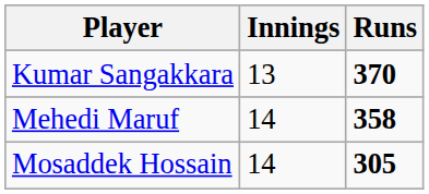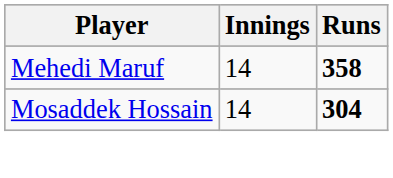 <table class="wikitable">
 <tr>
 <th>Player</th>
 <th>Innings</th>
 <th>Runs</th>
-</tr>
-<tr>
-<td><a href='#'>Kumar Sangakkara</a></td>
-<td>13</td>
-<td><strong>370</strong></td>
 </tr>
 <tr>
 <td><a href='#'>Mehedi Maruf</a></td>
 <td>14</td>
 <td><strong>358</strong></td>
 </tr>
 <tr>
 <td><a href='#'>Mosaddek Hossain</a></td>
 <td>14</td>
-<td><strong>305</strong></td>
+<td><strong>304</strong></td>
 </tr>
 </table>
